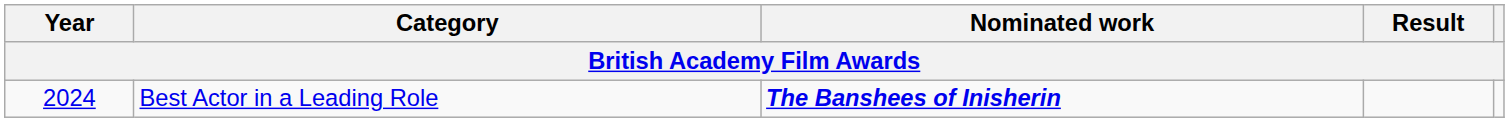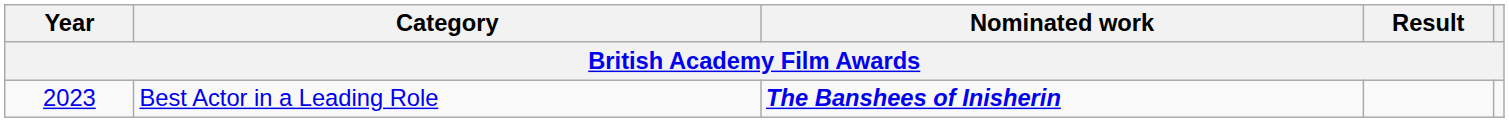 <table class=wikitable>
 <tr>
 <th scope="col" style="width:5em;">Year</th>
 <th scope="col" style="width:26em;">Category</th>
 <th scope="col" style="width:25em;">Nominated work</th>
 <th scope="col" style="width:5em;">Result</th>
 <th></th>
 </tr>
 <tr>
 <th colspan="5"><a href='#'>British Academy Film Awards</a></th>
 </tr>
 <tr>
-<td style="text-align:center;"><a href='#'>2024</a></td>
+<td style="text-align:center;"><a href='#'>2023</a></td>
 <td><a href='#'>Best Actor in a Leading Role</a></td>
 <td><strong><em><a href='#'>The Banshees of Inisherin</a></em></strong></td>
 <td></td>
 <td style="text-align:center;"></td>
 </tr>
 </table>
